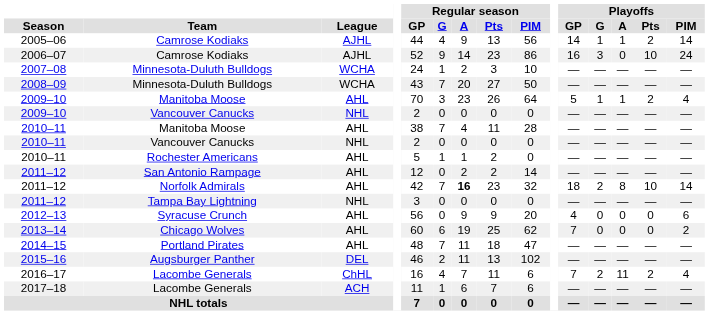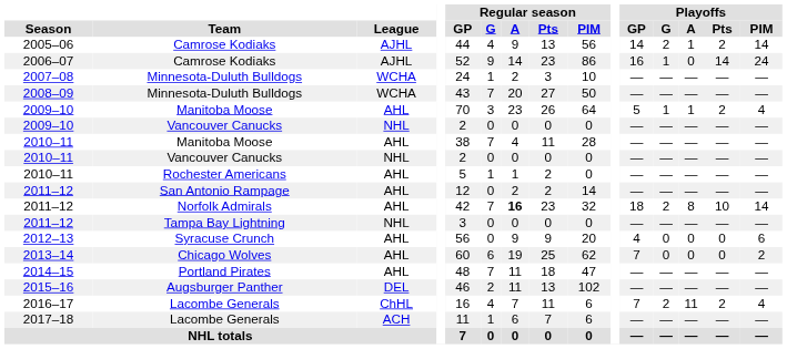 <table border="0" cellpadding="1" cellspacing="0" style="text-align:center; width:60em">
 <tr bgcolor="#e0e0e0">
 <th colspan="3" bgcolor="#ffffff"> </th>
 <th rowspan="99" bgcolor="#ffffff"> </th>
 <th colspan="5">Regular season</th>
 <th rowspan="99" bgcolor="#ffffff"> </th>
 <th colspan="5">Playoffs</th>
 </tr>
 <tr bgcolor="#e0e0e0">
 <th>Season</th>
 <th>Team</th>
 <th>League</th>
 <th>GP</th>
 <th><a href='#'>G</a></th>
 <th><a href='#'>A</a></th>
 <th><a href='#'>Pts</a></th>
 <th><a href='#'>PIM</a></th>
 <th>GP</th>
 <th>G</th>
 <th>A</th>
 <th>Pts</th>
 <th>PIM</th>
 </tr>
 <tr>
 <td>2005–06</td>
 <td><a href='#'>Camrose Kodiaks</a></td>
 <td><a href='#'>AJHL</a></td>
 <td>44</td>
 <td>4</td>
 <td>9</td>
 <td>13</td>
 <td>56</td>
 <td>14</td>
-<td>1</td>
+<td>2</td>
 <td>1</td>
 <td>2</td>
 <td>14</td>
 </tr>
 <tr bgcolor="#f0f0f0">
 <td>2006–07</td>
 <td>Camrose Kodiaks</td>
 <td>AJHL</td>
 <td>52</td>
 <td>9</td>
 <td>14</td>
 <td>23</td>
 <td>86</td>
 <td>16</td>
-<td>3</td>
+<td>1</td>
 <td>0</td>
-<td>10</td>
+<td>14</td>
 <td>24</td>
 </tr>
 <tr>
 <td><a href='#'>2007–08</a></td>
 <td><a href='#'>Minnesota-Duluth Bulldogs</a></td>
 <td><a href='#'>WCHA</a></td>
 <td>24</td>
 <td>1</td>
 <td>2</td>
 <td>3</td>
 <td>10</td>
 <td>—</td>
 <td>—</td>
 <td>—</td>
 <td>—</td>
 <td>—</td>
 </tr>
 <tr bgcolor="#f0f0f0">
 <td><a href='#'>2008–09</a></td>
 <td>Minnesota-Duluth Bulldogs</td>
 <td>WCHA</td>
 <td>43</td>
 <td>7</td>
 <td>20</td>
 <td>27</td>
 <td>50</td>
 <td>—</td>
 <td>—</td>
 <td>—</td>
 <td>—</td>
 <td>—</td>
 </tr>
 <tr>
 <td><a href='#'>2009–10</a></td>
 <td><a href='#'>Manitoba Moose</a></td>
 <td><a href='#'>AHL</a></td>
 <td>70</td>
 <td>3</td>
 <td>23</td>
 <td>26</td>
 <td>64</td>
 <td>5</td>
 <td>1</td>
 <td>1</td>
 <td>2</td>
 <td>4</td>
 </tr>
 <tr bgcolor="#f0f0f0">
 <td><a href='#'>2009–10</a></td>
 <td><a href='#'>Vancouver Canucks</a></td>
 <td><a href='#'>NHL</a></td>
 <td>2</td>
 <td>0</td>
 <td>0</td>
 <td>0</td>
 <td>0</td>
 <td>—</td>
 <td>—</td>
 <td>—</td>
 <td>—</td>
 <td>—</td>
 </tr>
 <tr>
 <td><a href='#'>2010–11</a></td>
 <td>Manitoba Moose</td>
 <td>AHL</td>
 <td>38</td>
 <td>7</td>
 <td>4</td>
 <td>11</td>
 <td>28</td>
 <td>—</td>
 <td>—</td>
 <td>—</td>
 <td>—</td>
 <td>—</td>
 </tr>
 <tr bgcolor="#f0f0f0">
 <td><a href='#'>2010–11</a></td>
 <td>Vancouver Canucks</td>
 <td>NHL</td>
 <td>2</td>
 <td>0</td>
 <td>0</td>
 <td>0</td>
 <td>0</td>
 <td>—</td>
 <td>—</td>
 <td>—</td>
 <td>—</td>
 <td>—</td>
 </tr>
 <tr>
 <td>2010–11</td>
 <td><a href='#'>Rochester Americans</a></td>
 <td>AHL</td>
 <td>5</td>
 <td>1</td>
 <td>1</td>
 <td>2</td>
 <td>0</td>
 <td>—</td>
 <td>—</td>
 <td>—</td>
 <td>—</td>
 <td>—</td>
 </tr>
 <tr bgcolor="#f0f0f0">
 <td><a href='#'>2011–12</a></td>
 <td><a href='#'>San Antonio Rampage</a></td>
 <td>AHL</td>
 <td>12</td>
 <td>0</td>
 <td>2</td>
 <td>2</td>
 <td>14</td>
 <td>—</td>
 <td>—</td>
 <td>—</td>
 <td>—</td>
 <td>—</td>
 </tr>
 <tr>
 <td>2011–12</td>
 <td><a href='#'>Norfolk Admirals</a></td>
 <td>AHL</td>
 <td>42</td>
 <td>7</td>
 <td><strong>16</strong></td>
 <td>23</td>
 <td>32</td>
 <td>18</td>
 <td>2</td>
 <td>8</td>
 <td>10</td>
 <td>14</td>
 </tr>
 <tr bgcolor="#f0f0f0">
 <td><a href='#'>2011–12</a></td>
 <td><a href='#'>Tampa Bay Lightning</a></td>
 <td>NHL</td>
 <td>3</td>
 <td>0</td>
 <td>0</td>
 <td>0</td>
 <td>0</td>
 <td>—</td>
 <td>—</td>
 <td>—</td>
 <td>—</td>
 <td>—</td>
 </tr>
 <tr>
 <td><a href='#'>2012–13</a></td>
 <td><a href='#'>Syracuse Crunch</a></td>
 <td>AHL</td>
 <td>56</td>
 <td>0</td>
 <td>9</td>
 <td>9</td>
 <td>20</td>
 <td>4</td>
 <td>0</td>
 <td>0</td>
 <td>0</td>
 <td>6</td>
 </tr>
 <tr bgcolor="#f0f0f0">
 <td><a href='#'>2013–14</a></td>
 <td><a href='#'>Chicago Wolves</a></td>
 <td>AHL</td>
 <td>60</td>
 <td>6</td>
 <td>19</td>
 <td>25</td>
 <td>62</td>
 <td>7</td>
 <td>0</td>
 <td>0</td>
 <td>0</td>
 <td>2</td>
 </tr>
 <tr>
 <td><a href='#'>2014–15</a></td>
 <td><a href='#'>Portland Pirates</a></td>
 <td>AHL</td>
 <td>48</td>
 <td>7</td>
 <td>11</td>
 <td>18</td>
 <td>47</td>
 <td>—</td>
 <td>—</td>
 <td>—</td>
 <td>—</td>
 <td>—</td>
 </tr>
 <tr bgcolor="#f0f0f0">
 <td><a href='#'>2015–16</a></td>
 <td><a href='#'>Augsburger Panther</a></td>
 <td><a href='#'>DEL</a></td>
 <td>46</td>
 <td>2</td>
 <td>11</td>
 <td>13</td>
 <td>102</td>
 <td>—</td>
 <td>—</td>
 <td>—</td>
 <td>—</td>
 <td>—</td>
 </tr>
 <tr>
 <td>2016–17</td>
 <td><a href='#'>Lacombe Generals</a></td>
 <td><a href='#'>ChHL</a></td>
 <td>16</td>
 <td>4</td>
 <td>7</td>
 <td>11</td>
 <td>6</td>
 <td>7</td>
 <td>2</td>
 <td>11</td>
 <td>2</td>
 <td>4</td>
 </tr>
 <tr bgcolor="#f0f0f0">
 <td>2017–18</td>
 <td>Lacombe Generals</td>
 <td><a href='#'>ACH</a></td>
 <td>11</td>
 <td>1</td>
 <td>6</td>
 <td>7</td>
 <td>6</td>
 <td>—</td>
 <td>—</td>
 <td>—</td>
 <td>—</td>
 <td>—</td>
 </tr>
 <tr bgcolor="#e0e0e0">
 <th colspan="3">NHL totals</th>
 <th>7</th>
 <th>0</th>
 <th>0</th>
 <th>0</th>
 <th>0</th>
 <th>—</th>
 <th>—</th>
 <th>—</th>
 <th>—</th>
 <th>—</th>
 </tr>
 </table>
